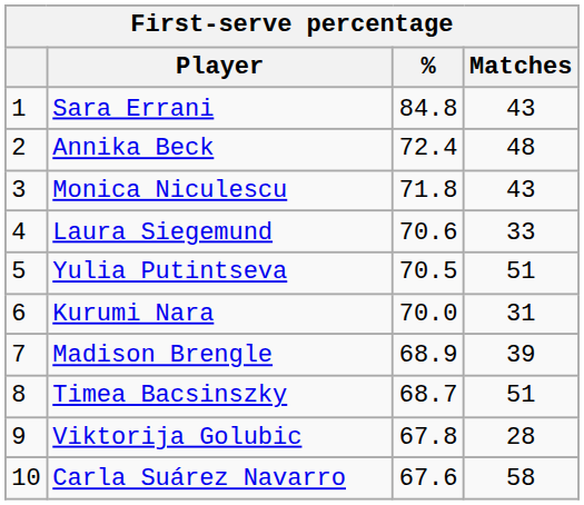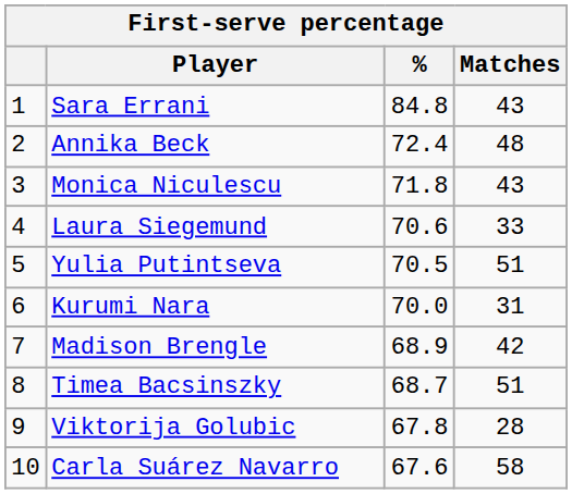 <table class="wikitable sortable" style=font-size:90%>
 <tr>
 <th colspan=4>First-serve percentage</th>
 </tr>
 <tr>
 <th></th>
 <th width=160>Player</th>
 <th width=20>%</th>
 <th>Matches</th>
 </tr>
 <tr>
 <td>1</td>
 <td> <a href='#'>Sara Errani</a></td>
 <td>84.8</td>
 <td align=center>43</td>
 </tr>
 <tr>
 <td>2</td>
 <td> <a href='#'>Annika Beck</a></td>
 <td>72.4</td>
 <td align=center>48</td>
 </tr>
 <tr>
 <td>3</td>
 <td> <a href='#'>Monica Niculescu</a></td>
 <td>71.8</td>
 <td align=center>43</td>
 </tr>
 <tr>
 <td>4</td>
 <td> <a href='#'>Laura Siegemund</a></td>
 <td>70.6</td>
 <td align=center>33</td>
 </tr>
 <tr>
 <td>5</td>
 <td> <a href='#'>Yulia Putintseva</a></td>
 <td>70.5</td>
 <td align=center>51</td>
 </tr>
 <tr>
 <td>6</td>
 <td> <a href='#'>Kurumi Nara</a></td>
 <td>70.0</td>
 <td align=center>31</td>
 </tr>
 <tr>
 <td>7</td>
 <td> <a href='#'>Madison Brengle</a></td>
 <td>68.9</td>
-<td align=center>39</td>
+<td align=center>42</td>
 </tr>
 <tr>
 <td>8</td>
 <td> <a href='#'>Timea Bacsinszky</a></td>
 <td>68.7</td>
 <td align=center>51</td>
 </tr>
 <tr>
 <td>9</td>
 <td> <a href='#'>Viktorija Golubic</a></td>
 <td>67.8</td>
 <td align=center>28</td>
 </tr>
 <tr>
 <td>10</td>
 <td> <a href='#'>Carla Suárez Navarro</a></td>
 <td>67.6</td>
 <td align=center>58</td>
 </tr>
 </table>
